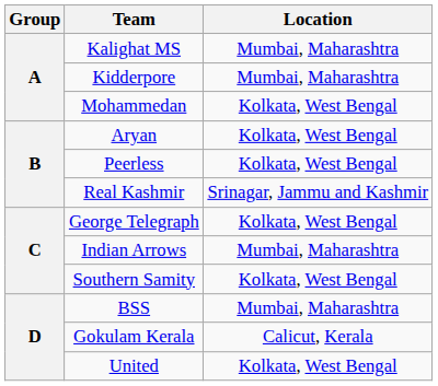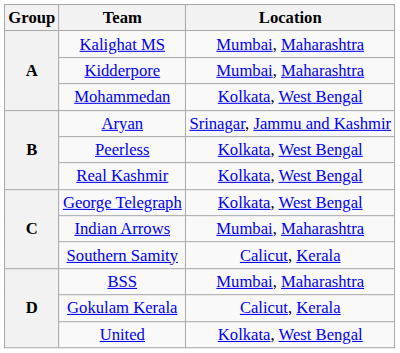 <table class="wikitable" style="text-align:center">
 <tr>
 <th>Group</th>
 <th>Team</th>
 <th>Location</th>
 </tr>
 <tr>
 <th rowspan="3">A</th>
 <td><a href='#'>Kalighat MS</a></td>
 <td><a href='#'>Mumbai</a>, <a href='#'>Maharashtra</a></td>
 </tr>
 <tr>
 <td><a href='#'>Kidderpore</a></td>
 <td><a href='#'>Mumbai</a>, <a href='#'>Maharashtra</a></td>
 </tr>
 <tr>
 <td><a href='#'>Mohammedan</a></td>
 <td><a href='#'>Kolkata</a>, <a href='#'>West Bengal</a></td>
 </tr>
 <tr>
 <th rowspan="3">B</th>
 <td><a href='#'>Aryan</a></td>
-<td><a href='#'>Kolkata</a>, <a href='#'>West Bengal</a></td>
+<td><a href='#'>Srinagar</a>, <a href='#'>Jammu and Kashmir</a></td>
 </tr>
 <tr>
 <td><a href='#'>Peerless</a></td>
 <td><a href='#'>Kolkata</a>, <a href='#'>West Bengal</a></td>
 </tr>
 <tr>
 <td><a href='#'>Real Kashmir</a></td>
-<td><a href='#'>Srinagar</a>, <a href='#'>Jammu and Kashmir</a></td>
+<td><a href='#'>Kolkata</a>, <a href='#'>West Bengal</a></td>
 </tr>
 <tr>
 <th rowspan="3">C</th>
 <td><a href='#'>George Telegraph</a></td>
 <td><a href='#'>Kolkata</a>, <a href='#'>West Bengal</a></td>
 </tr>
 <tr>
 <td><a href='#'>Indian Arrows</a></td>
 <td><a href='#'>Mumbai</a>, <a href='#'>Maharashtra</a></td>
 </tr>
 <tr>
 <td><a href='#'>Southern Samity</a></td>
-<td><a href='#'>Kolkata</a>, <a href='#'>West Bengal</a></td>
+<td><a href='#'>Calicut</a>, <a href='#'>Kerala</a></td>
 </tr>
 <tr>
 <th rowspan="3">D</th>
 <td><a href='#'>BSS</a></td>
 <td><a href='#'>Mumbai</a>, <a href='#'>Maharashtra</a></td>
 </tr>
 <tr>
 <td><a href='#'>Gokulam Kerala</a></td>
 <td><a href='#'>Calicut</a>, <a href='#'>Kerala</a></td>
 </tr>
 <tr>
 <td><a href='#'>United</a></td>
 <td><a href='#'>Kolkata</a>, <a href='#'>West Bengal</a></td>
 </tr>
 </table>
